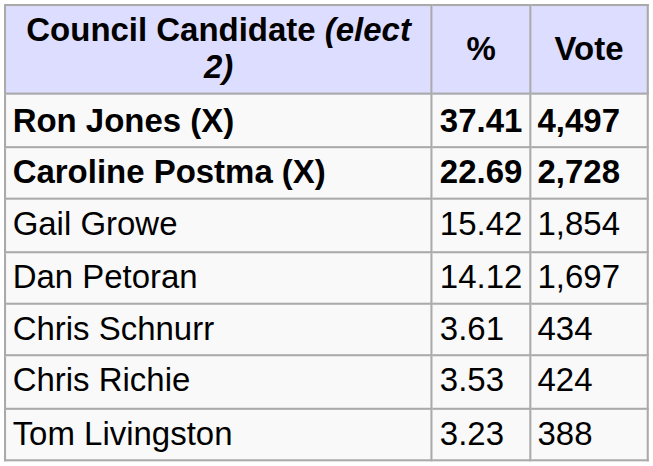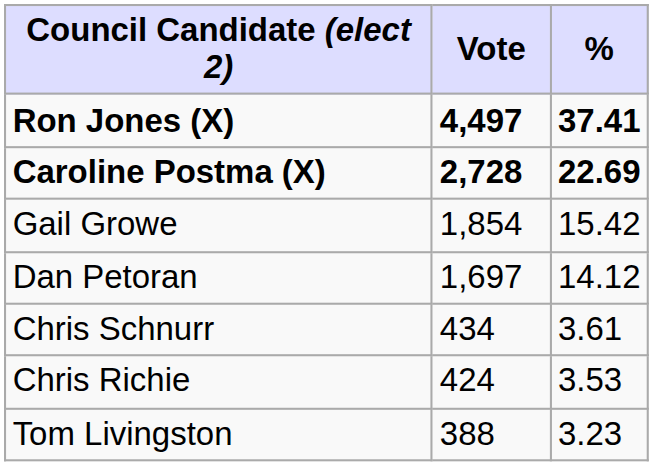 <table class="wikitable sortable">
 <tr>
 <th style="background:#ddf; width:200px;">Council Candidate <em>(elect 2)</em></th>
+<th style="background:#ddf; width:50px;">Vote</th>
 <th style="background:#ddf; width:30px;">%</th>
-<th style="background:#ddf; width:50px;">Vote</th>
 </tr>
 <tr>
 <td><strong>Ron Jones (X)</strong></td>
+<td><strong>4,497</strong></td>
 <td><strong>37.41</strong></td>
-<td><strong>4,497</strong></td>
 </tr>
 <tr>
 <td><strong>Caroline Postma (X)</strong></td>
+<td><strong>2,728</strong></td>
 <td><strong>22.69</strong></td>
-<td><strong>2,728</strong></td>
 </tr>
 <tr>
 <td>Gail Growe</td>
+<td>1,854</td>
 <td>15.42</td>
-<td>1,854</td>
 </tr>
 <tr>
 <td>Dan Petoran</td>
+<td>1,697</td>
 <td>14.12</td>
-<td>1,697</td>
 </tr>
 <tr>
 <td>Chris Schnurr</td>
+<td>434</td>
 <td>3.61</td>
-<td>434</td>
 </tr>
 <tr>
 <td>Chris Richie</td>
+<td>424</td>
 <td>3.53</td>
-<td>424</td>
 </tr>
 <tr>
 <td>Tom Livingston</td>
+<td>388</td>
 <td>3.23</td>
-<td>388</td>
 </tr>
 </table>
